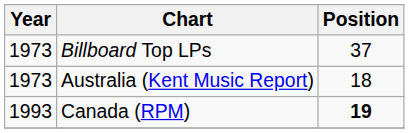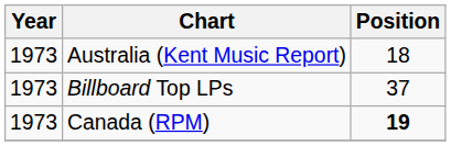 <table class="wikitable">
 <tr>
 <th>Year</th>
 <th>Chart</th>
 <th>Position</th>
 </tr>
 <tr>
 <td>1973</td>
+<td scope="row">Australia (<a href='#'>Kent Music Report</a>)</td>
+<td align="center">18</td>
+</tr>
+<tr>
+<td>1973</td>
 <td><em>Billboard</em> Top LPs</td>
 <td align="center">37</td>
 </tr>
 <tr>
 <td>1973</td>
-<td scope="row">Australia (<a href='#'>Kent Music Report</a>)</td>
-<td align="center">18</td>
-</tr>
-<tr>
-<td>1993</td>
 <td scope="row">Canada (<a href='#'>RPM</a>)</td>
 <td align="center"><strong>19</strong></td>
 </tr>
 <tr>
 </tr>
 </table>
